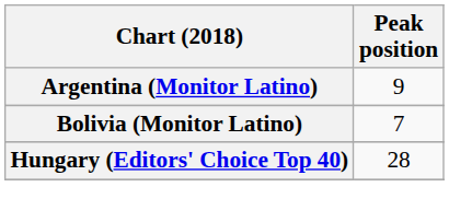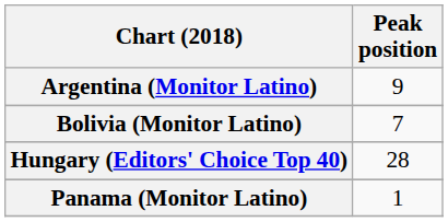 <table class="wikitable sortable plainrowheaders" style="text-align:center">
 <tr>
 <th scope="col">Chart (2018)</th>
 <th scope="col">Peak<br>position</th>
 </tr>
 <tr>
 <th scope="row">Argentina (<a href='#'>Monitor Latino</a>)</th>
 <td>9</td>
 </tr>
 <tr>
 </tr>
 <tr>
 <th scope="row">Bolivia (Monitor Latino)</th>
 <td>7</td>
 </tr>
 <tr>
 </tr>
 <tr>
 </tr>
 <tr>
 </tr>
 <tr>
 </tr>
 <tr>
 </tr>
 <tr>
 <th scope="row">Hungary (<a href='#'>Editors' Choice Top 40</a>)</th>
 <td>28</td>
 </tr>
 <tr>
 </tr>
 <tr>
 </tr>
 <tr>
 </tr>
 <tr>
 </tr>
 <tr>
 </tr>
 <tr>
 </tr>
 <tr>
+<th scope="row">Panama (Monitor Latino)</th>
+<td>1</td>
+</tr>
+<tr>
 </tr>
 <tr>
 </tr>
 <tr>
 </tr>
 <tr>
 </tr>
 <tr>
 </tr>
 </table>
